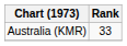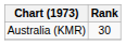 <table class="wikitable">
 <tr>
 <th>Chart (1973)</th>
 <th style="text-align:center;">Rank</th>
 </tr>
 <tr>
 <td>Australia (KMR)</td>
-<td style="text-align:center;">33</td>
+<td style="text-align:center;">30</td>
 </tr>
 <tr>
 </tr>
 </table>
